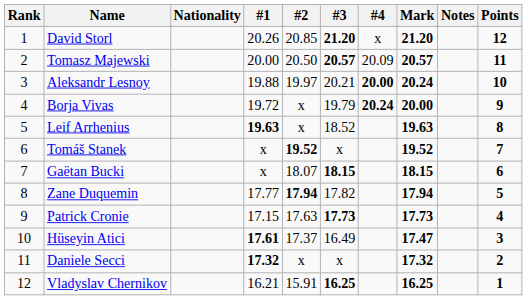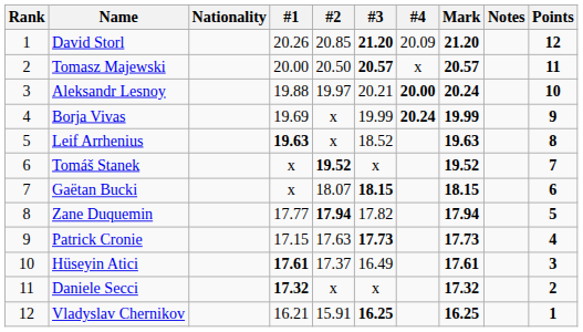 <table class="wikitable sortable" style="text-align:center">
 <tr>
 <th>Rank</th>
 <th>Name</th>
 <th>Nationality</th>
 <th>#1</th>
 <th>#2</th>
 <th>#3</th>
 <th>#4</th>
 <th>Mark</th>
 <th>Notes</th>
 <th>Points</th>
 </tr>
 <tr>
 <td>1</td>
 <td align=left><a href='#'>David Storl</a></td>
 <td align=left></td>
 <td>20.26</td>
 <td>20.85</td>
 <td><strong>21.20</strong></td>
-<td>x</td>
+<td>20.09</td>
 <td><strong>21.20</strong></td>
 <td></td>
 <td><strong>12</strong></td>
 </tr>
 <tr>
 <td>2</td>
 <td align=left><a href='#'>Tomasz Majewski</a></td>
 <td align=left></td>
 <td>20.00</td>
 <td>20.50</td>
 <td><strong>20.57</strong></td>
-<td>20.09</td>
+<td>x</td>
 <td><strong>20.57</strong></td>
 <td></td>
 <td><strong>11</strong></td>
 </tr>
 <tr>
 <td>3</td>
 <td align=left><a href='#'>Aleksandr Lesnoy</a></td>
 <td align=left></td>
 <td>19.88</td>
 <td>19.97</td>
 <td>20.21</td>
 <td><strong>20.00</strong></td>
 <td><strong>20.24</strong></td>
 <td></td>
 <td><strong>10</strong></td>
 </tr>
 <tr>
 <td>4</td>
 <td align=left><a href='#'>Borja Vivas</a></td>
 <td align=left></td>
-<td>19.72</td>
+<td>19.69</td>
 <td>x</td>
-<td>19.79</td>
+<td>19.99</td>
 <td><strong>20.24</strong></td>
-<td><strong>20.00</strong></td>
+<td><strong>19.99</strong></td>
 <td></td>
 <td><strong>9</strong></td>
 </tr>
 <tr>
 <td>5</td>
 <td align=left><a href='#'>Leif Arrhenius</a></td>
 <td align=left></td>
 <td><strong>19.63</strong></td>
 <td>x</td>
 <td>18.52</td>
 <td></td>
 <td><strong>19.63</strong></td>
 <td></td>
 <td><strong>8</strong></td>
 </tr>
 <tr>
 <td>6</td>
 <td align=left><a href='#'>Tomáš Stanek</a></td>
 <td align=left></td>
 <td>x</td>
 <td><strong>19.52</strong></td>
 <td>x</td>
 <td></td>
 <td><strong>19.52</strong></td>
 <td></td>
 <td><strong>7</strong></td>
 </tr>
 <tr>
 <td>7</td>
 <td align=left><a href='#'>Gaëtan Bucki</a></td>
 <td align=left></td>
 <td>x</td>
 <td>18.07</td>
 <td><strong>18.15</strong></td>
 <td></td>
 <td><strong>18.15</strong></td>
 <td></td>
 <td><strong>6</strong></td>
 </tr>
 <tr>
 <td>8</td>
 <td align=left><a href='#'>Zane Duquemin</a></td>
 <td align=left></td>
 <td>17.77</td>
 <td><strong>17.94</strong></td>
 <td>17.82</td>
 <td></td>
 <td><strong>17.94</strong></td>
 <td></td>
 <td><strong>5</strong></td>
 </tr>
 <tr>
 <td>9</td>
 <td align=left><a href='#'>Patrick Cronie</a></td>
 <td align=left></td>
 <td>17.15</td>
 <td>17.63</td>
 <td><strong>17.73</strong></td>
 <td></td>
 <td><strong>17.73</strong></td>
 <td></td>
 <td><strong>4</strong></td>
 </tr>
 <tr>
 <td>10</td>
 <td align=left><a href='#'>Hüseyin Atici</a></td>
 <td align=left></td>
 <td><strong>17.61</strong></td>
 <td>17.37</td>
 <td>16.49</td>
 <td></td>
-<td><strong>17.47</strong></td>
+<td><strong>17.61</strong></td>
 <td></td>
 <td><strong>3</strong></td>
 </tr>
 <tr>
 <td>11</td>
 <td align=left><a href='#'>Daniele Secci</a></td>
 <td align=left></td>
 <td><strong>17.32</strong></td>
 <td>x</td>
 <td>x</td>
 <td></td>
 <td><strong>17.32</strong></td>
 <td></td>
 <td><strong>2</strong></td>
 </tr>
 <tr>
 <td>12</td>
 <td align=left><a href='#'>Vladyslav Chernikov</a></td>
 <td align=left></td>
 <td>16.21</td>
 <td>15.91</td>
 <td><strong>16.25</strong></td>
 <td></td>
 <td><strong>16.25</strong></td>
 <td></td>
 <td><strong>1</strong></td>
 </tr>
 </table>
